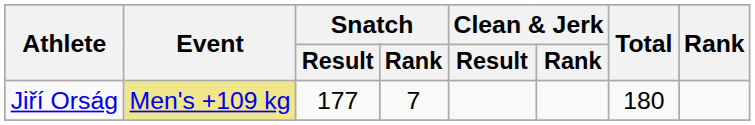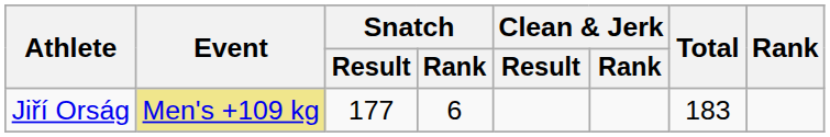 <table class="wikitable" style="font-size:90%">
 <tr>
 <th rowspan="2">Athlete</th>
 <th rowspan="2">Event</th>
 <th colspan="2">Snatch</th>
 <th colspan="2">Clean & Jerk</th>
 <th rowspan="2">Total</th>
 <th rowspan="2">Rank</th>
 </tr>
 <tr style="font-size:95%">
 <th>Result</th>
 <th>Rank</th>
 <th>Result</th>
 <th>Rank</th>
 </tr>
 <tr align=center>
 <td align=left><a href='#'>Jiří Orság</a></td>
 <td align=left style="background: khaki;"><a href='#'>Men's +109 kg</a></td>
 <td>177</td>
-<td>7</td>
+<td>6</td>
 <td></td>
 <td></td>
-<td>180</td>
+<td>183</td>
 <td></td>
 </tr>
 </table>
